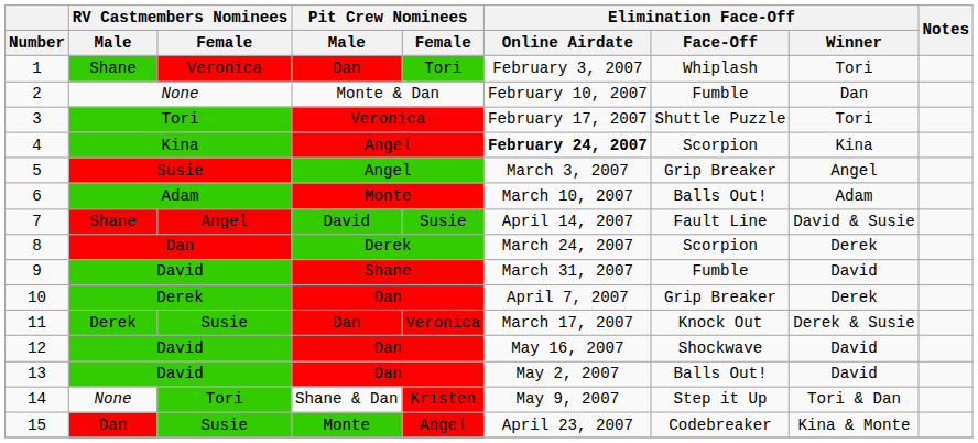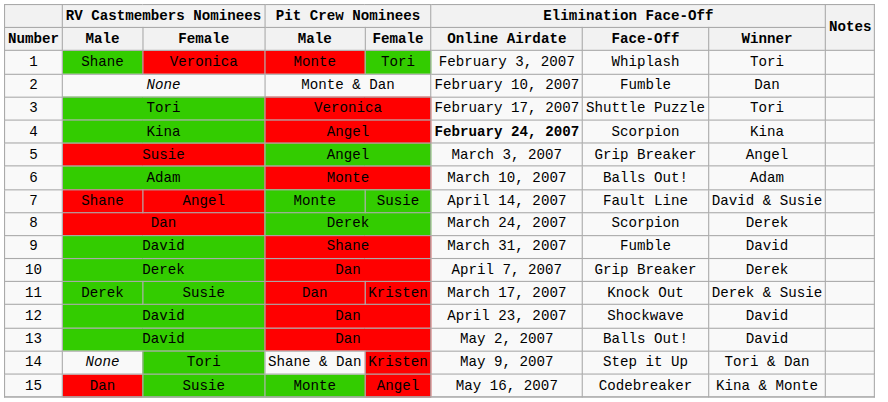 <table class="wikitable" style="text-align:center">
 <tr>
 <th></th>
 <th colspan=2>RV Castmembers Nominees</th>
 <th colspan=2>Pit Crew Nominees</th>
 <th colspan=3>Elimination Face-Off</th>
 <th rowspan=2>Notes</th>
 </tr>
 <tr>
 <th>Number</th>
 <th>Male</th>
 <th>Female</th>
 <th>Male</th>
 <th>Female</th>
 <th>Online Airdate</th>
 <th>Face-Off</th>
 <th>Winner</th>
 </tr>
 <tr>
 <td>1</td>
 <td bgcolor="#33CC00">Shane</td>
 <td bgcolor="red">Veronica</td>
-<td bgcolor="red">Dan</td>
+<td bgcolor="red">Monte</td>
 <td bgcolor="#33CC00">Tori</td>
 <td>February 3, 2007</td>
 <td>Whiplash</td>
 <td>Tori</td>
 <td></td>
 </tr>
 <tr>
 <td>2</td>
 <td colspan=2><em>None</em></td>
 <td colspan=2>Monte & Dan</td>
 <td>February 10, 2007</td>
 <td>Fumble</td>
 <td>Dan</td>
 <td></td>
 </tr>
 <tr>
 <td>3</td>
 <td colspan=2 bgcolor="#33CC00">Tori</td>
 <td colspan=2 bgcolor="red">Veronica</td>
 <td>February 17, 2007</td>
 <td>Shuttle Puzzle</td>
 <td>Tori</td>
 <td></td>
 </tr>
 <tr>
 <td>4</td>
 <td colspan=2 bgcolor="#33CC00">Kina</td>
 <td colspan=2 bgcolor="red">Angel</td>
 <td><strong>February 24, 2007</strong></td>
 <td>Scorpion</td>
 <td>Kina</td>
 <td></td>
 </tr>
 <tr>
 <td>5</td>
 <td colspan=2 bgcolor="red">Susie</td>
 <td colspan=2 bgcolor="#33CC00">Angel</td>
 <td>March 3, 2007</td>
 <td>Grip Breaker</td>
 <td>Angel</td>
 <td></td>
 </tr>
 <tr>
 <td>6</td>
 <td colspan=2 bgcolor="#33CC00">Adam</td>
 <td colspan=2 bgcolor="red">Monte</td>
 <td>March 10, 2007</td>
 <td>Balls Out!</td>
 <td>Adam</td>
 <td></td>
 </tr>
 <tr>
 <td>7</td>
 <td bgcolor="red">Shane</td>
 <td bgcolor="red">Angel</td>
-<td bgcolor="#33CC00">David</td>
+<td bgcolor="#33CC00">Monte</td>
 <td bgcolor="#33CC00">Susie</td>
 <td>April 14, 2007</td>
 <td>Fault Line</td>
 <td>David & Susie</td>
 <td></td>
 </tr>
 <tr>
 <td>8</td>
 <td colspan=2 bgcolor="red">Dan</td>
 <td colspan=2 bgcolor="#33CC00">Derek</td>
 <td>March 24, 2007</td>
 <td>Scorpion</td>
 <td>Derek</td>
 <td></td>
 </tr>
 <tr>
 <td>9</td>
 <td colspan=2 bgcolor="#33CC00">David</td>
 <td colspan=2 bgcolor="red">Shane</td>
 <td>March 31, 2007</td>
 <td>Fumble</td>
 <td>David</td>
 <td></td>
 </tr>
 <tr>
 <td>10</td>
 <td colspan=2 bgcolor="#33CC00">Derek</td>
 <td colspan=2 bgcolor="red">Dan</td>
 <td>April 7, 2007</td>
 <td>Grip Breaker</td>
 <td>Derek</td>
 <td></td>
 </tr>
 <tr>
 <td>11</td>
 <td bgcolor="#33CC00">Derek</td>
 <td bgcolor="#33CC00">Susie</td>
 <td bgcolor="red">Dan</td>
-<td bgcolor="red">Veronica</td>
+<td bgcolor="red">Kristen</td>
 <td>March 17, 2007</td>
 <td>Knock Out</td>
 <td>Derek & Susie</td>
 <td></td>
 </tr>
 <tr>
 <td>12</td>
 <td colspan=2 bgcolor="#33CC00">David</td>
 <td colspan=2 bgcolor="red">Dan</td>
-<td>May 16, 2007</td>
+<td>April 23, 2007</td>
 <td>Shockwave</td>
 <td>David</td>
 <td></td>
 </tr>
 <tr>
 <td>13</td>
 <td colspan=2 bgcolor="#33CC00">David</td>
 <td colspan=2 bgcolor="red">Dan</td>
 <td>May 2, 2007</td>
 <td>Balls Out!</td>
 <td>David</td>
 <td></td>
 </tr>
 <tr>
 <td>14</td>
 <td><em>None</em></td>
 <td bgcolor="#33CC00">Tori</td>
 <td>Shane & Dan</td>
 <td bgcolor="red">Kristen</td>
 <td>May 9, 2007</td>
 <td>Step it Up</td>
 <td>Tori & Dan</td>
 <td></td>
 </tr>
 <tr>
 <td>15</td>
 <td bgcolor="red">Dan</td>
 <td bgcolor="#33CC00">Susie</td>
 <td bgcolor="#33CC00">Monte</td>
 <td bgcolor="red">Angel</td>
-<td>April 23, 2007</td>
+<td>May 16, 2007</td>
 <td>Codebreaker</td>
 <td>Kina & Monte</td>
 <td></td>
 </tr>
 <tr>
 </tr>
 </table>
